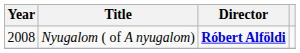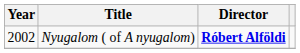 <table class="wikitable">
 <tr>
 <th>Year</th>
 <th>Title</th>
 <th>Director</th>
 <th></th>
 </tr>
 <tr>
-<td>2008</td>
+<td>2002</td>
 <td><em>Nyugalom</em> ( of <em>A nyugalom</em>)</td>
 <td><strong><a href='#'>Róbert Alföldi</a></strong></td>
 <td></td>
 </tr>
 <tr>
 </tr>
 </table>
